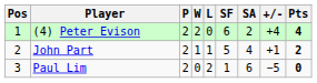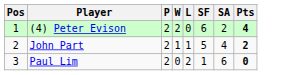 <table class="wikitable" style="text-align:center; margin: 1em auto 1em auto, align:left">
 <tr>
 <th width=20>Pos</th>
 <th width=168>Player</th>
 <th width=3>P</th>
 <th width=3>W</th>
 <th width=3>L</th>
 <th width=20>SF</th>
 <th width=20>SA</th>
-<th width=20>+/-</th>
 <th width=20>Pts</th>
 </tr>
 <tr align=center style="background: #ccffcc;">
 <td>1</td>
 <td align="left"> (4) <a href='#'>Peter Evison</a></td>
 <td>2</td>
 <td>2</td>
 <td>0</td>
 <td>6</td>
 <td>2</td>
-<td>+4</td>
 <td><strong>4</strong></td>
 </tr>
 <tr align=center>
 <td>2</td>
 <td align="left"> <a href='#'>John Part</a></td>
 <td>2</td>
 <td>1</td>
 <td>1</td>
 <td>5</td>
 <td>4</td>
-<td>+1</td>
 <td><strong>2</strong></td>
 </tr>
 <tr align=center>
 <td>3</td>
 <td align="left"> <a href='#'>Paul Lim</a></td>
 <td>2</td>
 <td>0</td>
 <td>2</td>
 <td>1</td>
 <td>6</td>
-<td>−5</td>
 <td><strong>0</strong></td>
 </tr>
 </table>
